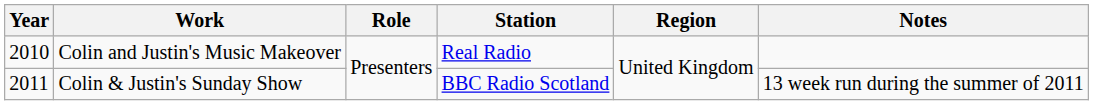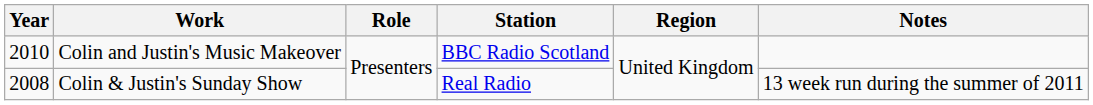 <table class="wikitable">
 <tr>
 <th>Year</th>
 <th>Work</th>
 <th>Role</th>
 <th>Station</th>
 <th>Region</th>
 <th>Notes</th>
 </tr>
 <tr>
 <td>2010</td>
 <td>Colin and Justin's Music Makeover</td>
 <td rowspan="2">Presenters</td>
-<td><a href='#'>Real Radio</a></td>
+<td><a href='#'>BBC Radio Scotland</a></td>
 <td rowspan="2">United Kingdom</td>
 <td></td>
 </tr>
 <tr>
-<td>2011</td>
+<td>2008</td>
 <td>Colin & Justin's Sunday Show</td>
-<td><a href='#'>BBC Radio Scotland</a></td>
+<td><a href='#'>Real Radio</a></td>
 <td>13 week run during the summer of 2011</td>
 </tr>
 </table>
